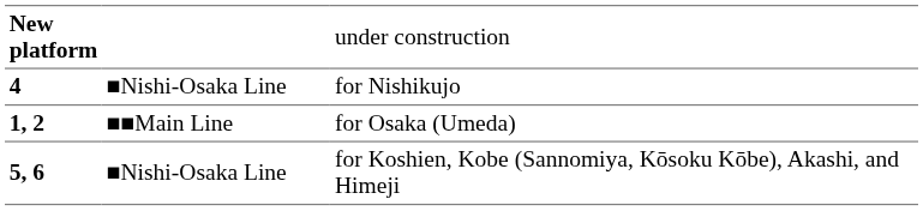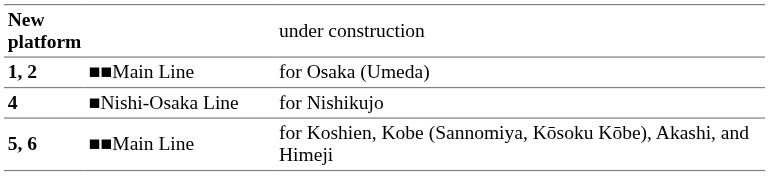 <table border="1" cellspacing="0" cellpadding="3" frame="hsides" rules="rows" style="margin-top:.4em; text-align:left">
 <tr>
 <th style="width:50px">New platform</th>
 <td style="width:150px"></td>
 <td>under construction</td>
 </tr>
 <tr>
+<th>1, 2</th>
+<td><span>■</span><span>■</span>Main Line</td>
+<td>for Osaka (Umeda)</td>
+</tr>
+<tr>
 <th>4</th>
 <td><span>■</span>Nishi-Osaka Line</td>
 <td>for Nishikujo</td>
 </tr>
 <tr>
-<th>1, 2</th>
+<th>5, 6</th>
 <td><span>■</span><span>■</span>Main Line</td>
-<td>for Osaka (Umeda)</td>
-</tr>
-<tr>
-<th>5, 6</th>
-<td><span>■</span>Nishi-Osaka Line</td>
 <td>for Koshien, Kobe (Sannomiya, Kōsoku Kōbe), Akashi, and Himeji</td>
 </tr>
 </table>
